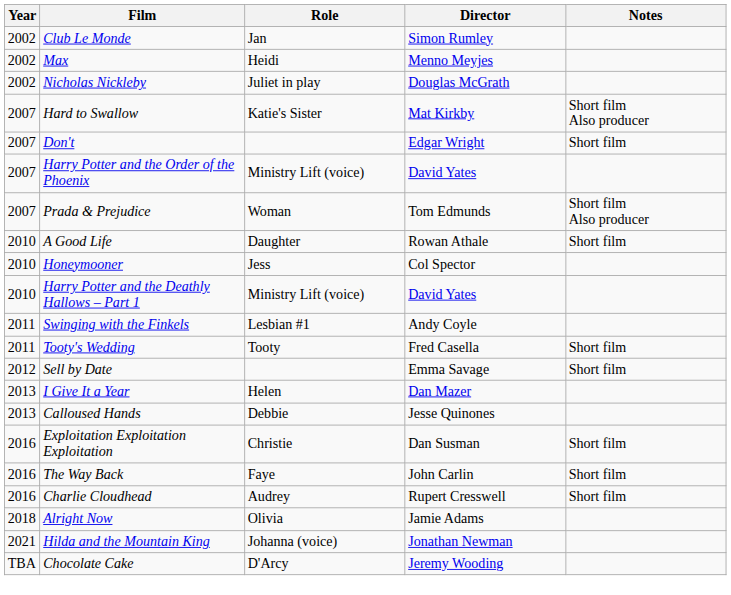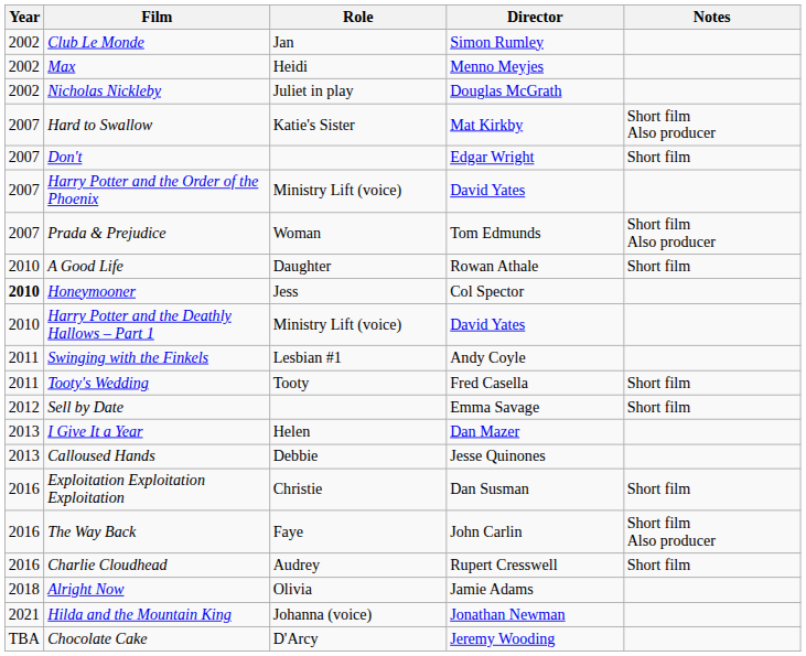 <table class="wikitable">
 <tr>
 <th width="33">Year</th>
 <th width="225">Film</th>
 <th width="175">Role</th>
 <th width="175">Director</th>
 <th width="175">Notes</th>
 </tr>
 <tr>
 <td>2002</td>
 <td><em><a href='#'>Club Le Monde</a></em></td>
 <td>Jan</td>
 <td><a href='#'>Simon Rumley</a></td>
 <td></td>
 </tr>
 <tr>
 <td>2002</td>
 <td><em><a href='#'>Max</a></em></td>
 <td>Heidi</td>
 <td><a href='#'>Menno Meyjes</a></td>
 <td></td>
 </tr>
 <tr>
 <td>2002</td>
 <td><em><a href='#'>Nicholas Nickleby</a></em></td>
 <td>Juliet in play</td>
 <td><a href='#'>Douglas McGrath</a></td>
 <td></td>
 </tr>
 <tr>
 <td>2007</td>
 <td><em>Hard to Swallow</em></td>
 <td>Katie's Sister</td>
 <td><a href='#'>Mat Kirkby</a></td>
 <td>Short film<br>Also producer</td>
 </tr>
 <tr>
 <td>2007</td>
 <td><em><a href='#'>Don't</a></em></td>
 <td></td>
 <td><a href='#'>Edgar Wright</a></td>
 <td>Short film</td>
 </tr>
 <tr>
 <td>2007</td>
 <td><em><a href='#'>Harry Potter and the Order of the Phoenix</a></em></td>
 <td>Ministry Lift (voice)</td>
 <td><a href='#'>David Yates</a></td>
 <td></td>
 </tr>
 <tr>
 <td>2007</td>
 <td><em>Prada & Prejudice</em></td>
 <td>Woman</td>
 <td>Tom Edmunds</td>
 <td>Short film<br>Also producer</td>
 </tr>
 <tr>
 <td>2010</td>
 <td><em>A Good Life</em></td>
 <td>Daughter</td>
 <td>Rowan Athale</td>
 <td>Short film</td>
 </tr>
 <tr>
-<td>2010</td>
+<td><strong>2010</strong></td>
 <td><em><a href='#'>Honeymooner</a></em></td>
 <td>Jess</td>
 <td>Col Spector</td>
 <td></td>
 </tr>
 <tr>
 <td>2010</td>
 <td><em><a href='#'>Harry Potter and the Deathly Hallows – Part 1</a></em></td>
 <td>Ministry Lift (voice)</td>
 <td><a href='#'>David Yates</a></td>
 <td></td>
 </tr>
 <tr>
 <td>2011</td>
 <td><em><a href='#'>Swinging with the Finkels</a></em></td>
 <td>Lesbian #1</td>
 <td>Andy Coyle</td>
 <td></td>
 </tr>
 <tr>
 <td>2011</td>
 <td><em><a href='#'>Tooty's Wedding</a></em></td>
 <td>Tooty</td>
 <td>Fred Casella</td>
 <td>Short film</td>
 </tr>
 <tr>
 <td>2012</td>
 <td><em>Sell by Date</em></td>
 <td></td>
 <td>Emma Savage</td>
 <td>Short film</td>
 </tr>
 <tr>
 <td>2013</td>
 <td><em><a href='#'>I Give It a Year</a></em></td>
 <td>Helen</td>
 <td><a href='#'>Dan Mazer</a></td>
 <td></td>
 </tr>
 <tr>
 <td>2013</td>
 <td><em>Calloused Hands</em></td>
 <td>Debbie</td>
 <td>Jesse Quinones</td>
 <td></td>
 </tr>
 <tr>
 <td>2016</td>
 <td><em>Exploitation Exploitation Exploitation</em></td>
 <td>Christie</td>
 <td>Dan Susman</td>
 <td>Short film</td>
 </tr>
 <tr>
 <td>2016</td>
 <td><em>The Way Back</em></td>
 <td>Faye</td>
 <td>John Carlin</td>
-<td>Short film</td>
+<td>Short film<br>Also producer</td>
 </tr>
 <tr>
 <td>2016</td>
 <td><em>Charlie Cloudhead</em></td>
 <td>Audrey</td>
 <td>Rupert Cresswell</td>
 <td>Short film</td>
 </tr>
 <tr>
 <td>2018</td>
 <td><em><a href='#'>Alright Now</a></em></td>
 <td>Olivia</td>
 <td>Jamie Adams</td>
 <td></td>
 </tr>
 <tr>
 <td>2021</td>
 <td><em><a href='#'>Hilda and the Mountain King</a></em></td>
 <td>Johanna (voice)</td>
 <td><a href='#'>Jonathan Newman</a></td>
 <td></td>
 </tr>
 <tr>
 <td>TBA</td>
 <td><em>Chocolate Cake</em></td>
 <td>D'Arcy</td>
 <td><a href='#'>Jeremy Wooding</a></td>
 <td></td>
 </tr>
 </table>
